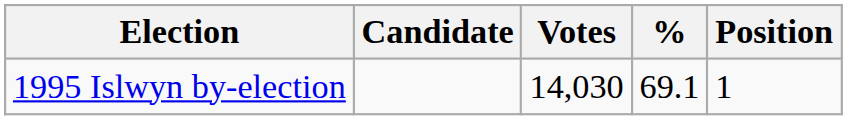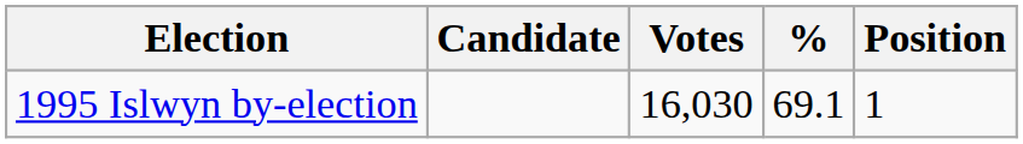 <table class="wikitable sortable">
 <tr>
 <th>Election</th>
 <th>Candidate</th>
 <th>Votes</th>
 <th>%</th>
 <th>Position</th>
 </tr>
 <tr>
 <td><a href='#'>1995 Islwyn by-election</a></td>
 <td></td>
-<td>14,030</td>
+<td>16,030</td>
 <td>69.1</td>
 <td>1</td>
 </tr>
 </table>
